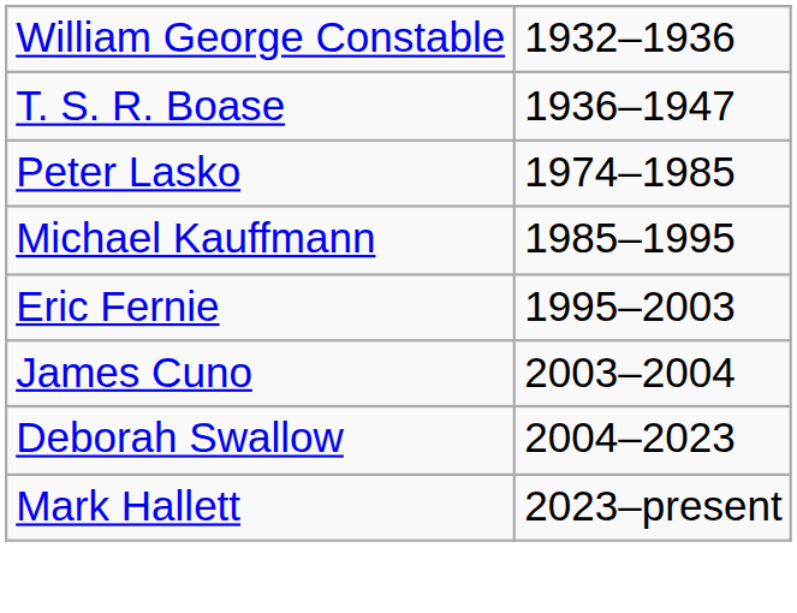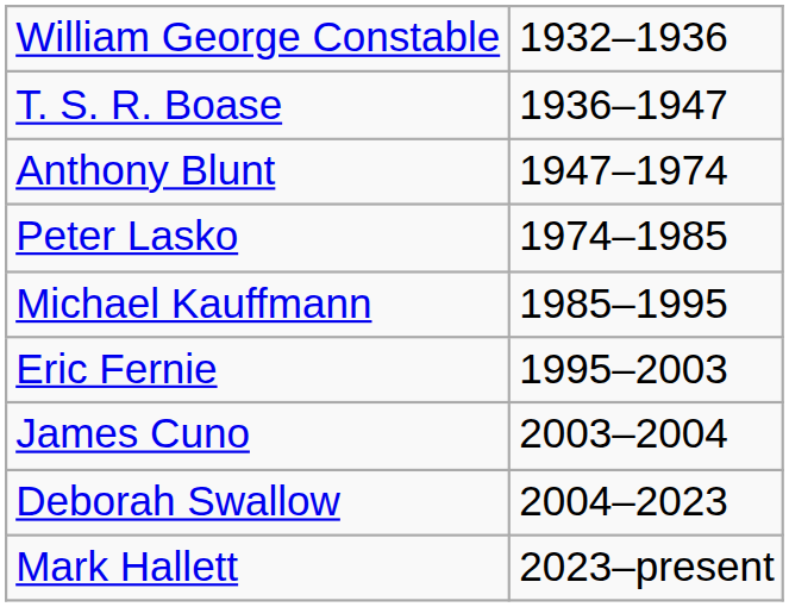 <table class="wikitable">
 <tr>
 <td><a href='#'>William George Constable</a></td>
 <td>1932–1936</td>
 </tr>
 <tr>
 <td><a href='#'>T. S. R. Boase</a></td>
 <td>1936–1947</td>
+</tr>
+<tr>
+<td><a href='#'>Anthony Blunt</a></td>
+<td>1947–1974</td>
 </tr>
 <tr>
 <td><a href='#'>Peter Lasko</a></td>
 <td>1974–1985</td>
 </tr>
 <tr>
 <td><a href='#'>Michael Kauffmann</a></td>
 <td>1985–1995</td>
 </tr>
 <tr>
 <td><a href='#'>Eric Fernie</a></td>
 <td>1995–2003</td>
 </tr>
 <tr>
 <td><a href='#'>James Cuno</a></td>
 <td>2003–2004</td>
 </tr>
 <tr>
 <td><a href='#'>Deborah Swallow</a></td>
 <td>2004–2023</td>
 </tr>
 <tr>
 <td><a href='#'>Mark Hallett</a></td>
 <td>2023–present</td>
 </tr>
 </table>
